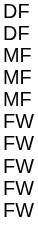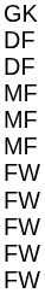 <table cellspacing="0" cellpadding="0" style="font-size:90%; margin:0.2em auto;">
 <tr>
 <th width="25"></th>
 <th width="25"></th>
+</tr>
+<tr>
+<td>GK</td>
+<td></td>
+<td></td>
 </tr>
 <tr>
 <td>DF</td>
 <td></td>
 <td></td>
 </tr>
 <tr>
 <td>DF</td>
 <td></td>
 <td></td>
 </tr>
 <tr>
 <td>MF</td>
 <td></td>
 <td></td>
 </tr>
 <tr>
 <td>MF</td>
 <td></td>
 <td></td>
 </tr>
 <tr>
 <td>MF</td>
 <td></td>
 <td></td>
 </tr>
 <tr>
 <td>FW</td>
 <td></td>
 <td></td>
 </tr>
 <tr>
 <td>FW</td>
 <td></td>
 <td></td>
 </tr>
 <tr>
 <td>FW</td>
 <td></td>
 <td></td>
 </tr>
 <tr>
 <td>FW</td>
 <td></td>
 <td></td>
 </tr>
 <tr>
 <td>FW</td>
 <td></td>
 <td></td>
 </tr>
 </table>
